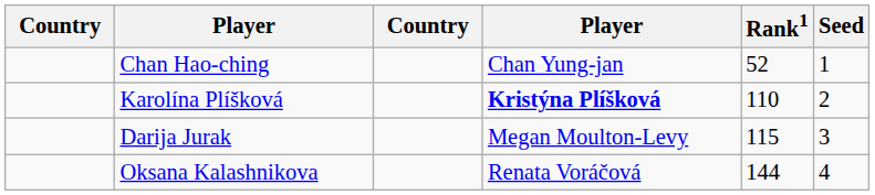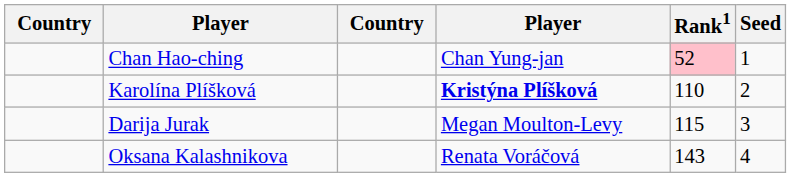 <table class="sortable wikitable">
 <tr>
 <th width="70">Country</th>
 <th width="175">Player</th>
 <th width="70">Country</th>
 <th width="175">Player</th>
 <th>Rank<sup>1</sup></th>
 <th>Seed</th>
 </tr>
 <tr>
 <td></td>
 <td><a href='#'>Chan Hao-ching</a></td>
 <td></td>
 <td><a href='#'>Chan Yung-jan</a></td>
-<td>52</td>
+<td style="background: pink;">52</td>
 <td>1</td>
 </tr>
 <tr>
 <td></td>
 <td><a href='#'>Karolína Plíšková</a></td>
 <td></td>
 <td><strong><a href='#'>Kristýna Plíšková</a></strong></td>
 <td>110</td>
 <td>2</td>
 </tr>
 <tr>
 <td></td>
 <td><a href='#'>Darija Jurak</a></td>
 <td></td>
 <td><a href='#'>Megan Moulton-Levy</a></td>
 <td>115</td>
 <td>3</td>
 </tr>
 <tr>
 <td></td>
 <td><a href='#'>Oksana Kalashnikova</a></td>
 <td></td>
 <td><a href='#'>Renata Voráčová</a></td>
-<td>144</td>
+<td>143</td>
 <td>4</td>
 </tr>
 </table>
